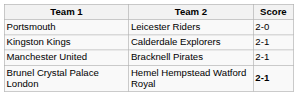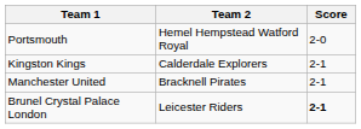 <table class="wikitable" style="font-size: 100%">
 <tr>
 <th width=200>Team 1</th>
 <th width=200>Team 2</th>
 <th width=60>Score</th>
 </tr>
 <tr>
 <td>Portsmouth</td>
-<td>Leicester Riders</td>
+<td>Hemel Hempstead Watford Royal</td>
 <td>2-0</td>
 </tr>
 <tr>
 <td>Kingston Kings</td>
 <td>Calderdale Explorers</td>
 <td>2-1</td>
 </tr>
 <tr>
 <td>Manchester United</td>
 <td>Bracknell Pirates</td>
 <td>2-1</td>
 </tr>
 <tr>
 <td>Brunel Crystal Palace London</td>
-<td>Hemel Hempstead Watford Royal</td>
+<td>Leicester Riders</td>
 <td><strong>2-1</strong></td>
 </tr>
 </table>
